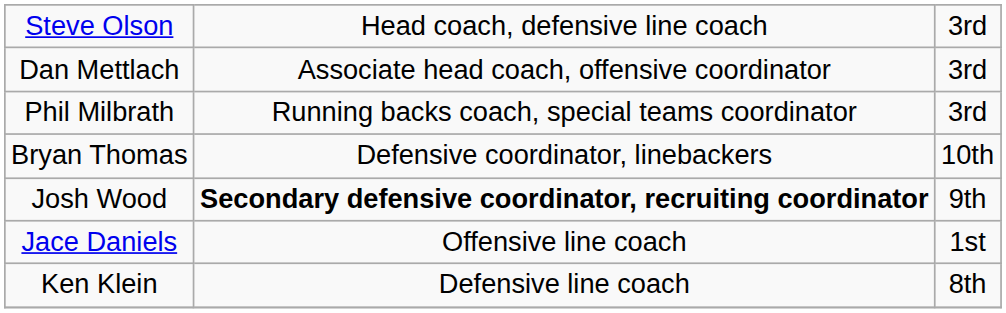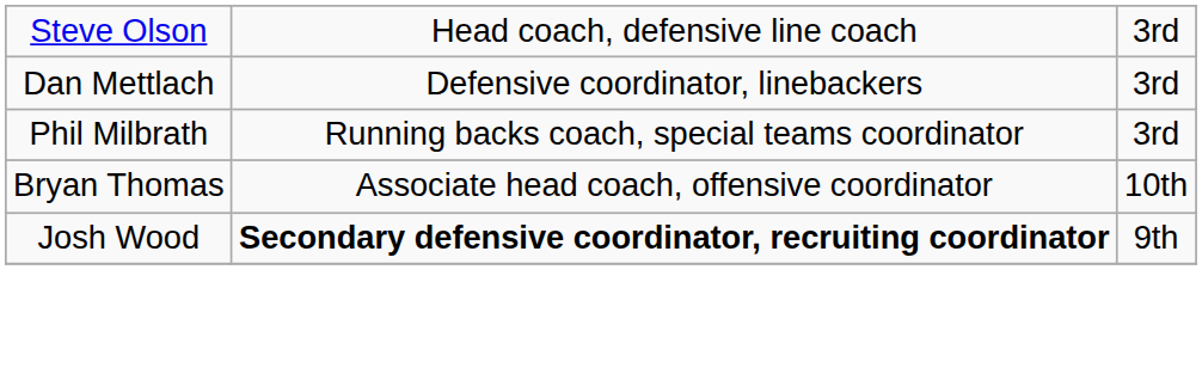 <table class="wikitable">
 <tr align="center">
 <td><a href='#'>Steve Olson</a></td>
 <td>Head coach, defensive line coach</td>
 <td>3rd</td>
 </tr>
 <tr align="center">
 <td>Dan Mettlach</td>
-<td>Associate head coach, offensive coordinator</td>
+<td>Defensive coordinator, linebackers</td>
 <td>3rd</td>
 </tr>
 <tr align="center">
 <td>Phil Milbrath</td>
 <td>Running backs coach, special teams coordinator</td>
 <td>3rd</td>
 </tr>
 <tr align="center">
 <td>Bryan Thomas</td>
-<td>Defensive coordinator, linebackers</td>
+<td>Associate head coach, offensive coordinator</td>
 <td>10th</td>
 </tr>
 <tr align="center">
 <td>Josh Wood</td>
 <td><strong>Secondary defensive coordinator, recruiting coordinator</strong></td>
 <td>9th</td>
 </tr>
 <tr align="center">
-<td><a href='#'>Jace Daniels</a></td>
-<td>Offensive line coach</td>
-<td>1st</td>
-</tr>
-<tr align="center">
-<td>Ken Klein</td>
-<td>Defensive line coach</td>
-<td>8th</td>
-</tr>
-<tr align="center">
 </tr>
 </table>
